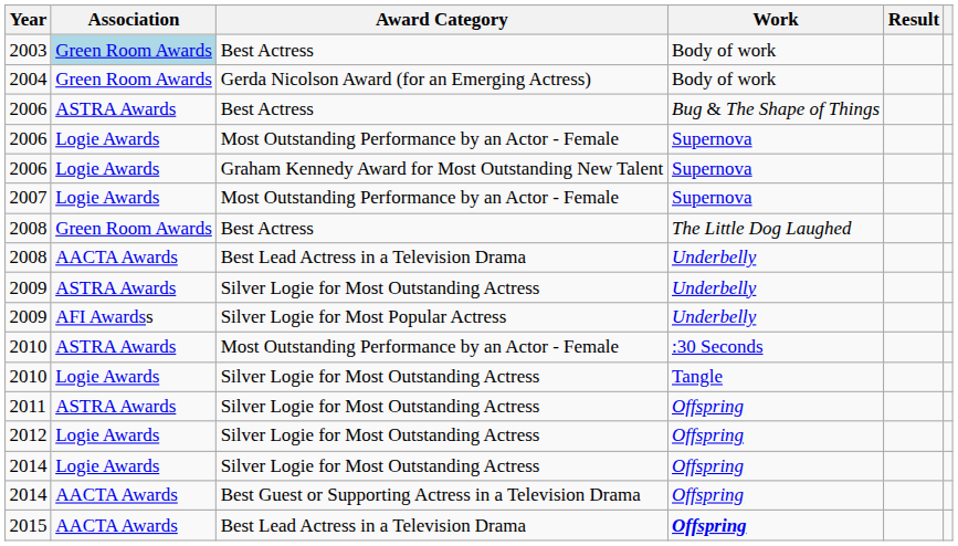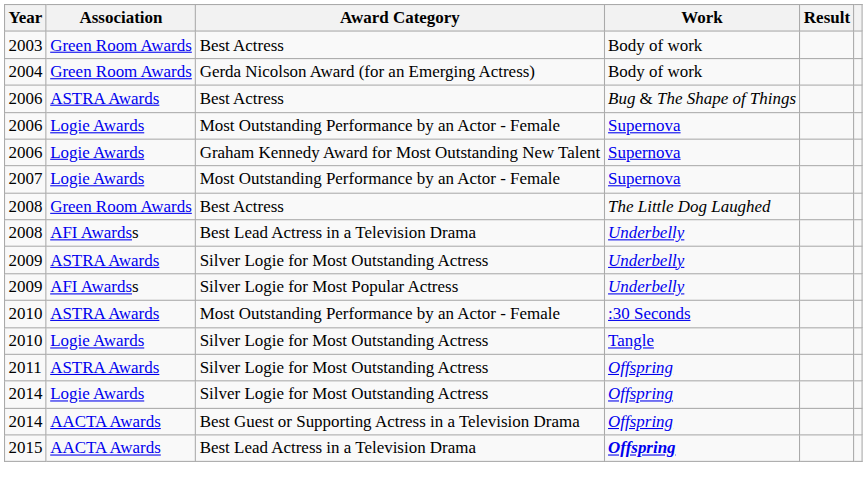 <table class="wikitable">
 <tr>
 <th>Year</th>
 <th>Association</th>
 <th>Award Category</th>
 <th>Work</th>
 <th>Result</th>
 <th></th>
 </tr>
 <tr>
 <td>2003</td>
-<td style="background: lightblue;"><a href='#'>Green Room Awards</a></td>
+<td><a href='#'>Green Room Awards</a></td>
 <td>Best Actress</td>
 <td>Body of work</td>
 <td></td>
 <td></td>
 </tr>
 <tr>
 <td>2004</td>
 <td><a href='#'>Green Room Awards</a></td>
 <td>Gerda Nicolson Award (for an Emerging Actress)</td>
 <td>Body of work</td>
 <td></td>
 <td></td>
 </tr>
 <tr>
 <td>2006</td>
 <td><a href='#'>ASTRA Awards</a></td>
 <td>Best Actress</td>
 <td><em>Bug</em> & <em>The Shape of Things</em></td>
 <td></td>
 <td></td>
 </tr>
 <tr>
 <td>2006</td>
 <td><a href='#'>Logie Awards</a></td>
 <td>Most Outstanding Performance by an Actor - Female</td>
 <td><a href='#'>Supernova</a></td>
 <td></td>
 <td></td>
 </tr>
 <tr>
 <td>2006</td>
 <td><a href='#'>Logie Awards</a></td>
 <td>Graham Kennedy Award for Most Outstanding New Talent</td>
 <td><a href='#'>Supernova</a></td>
 <td></td>
 <td></td>
 </tr>
 <tr>
 <td>2007</td>
 <td><a href='#'>Logie Awards</a></td>
 <td>Most Outstanding Performance by an Actor - Female</td>
 <td><a href='#'>Supernova</a></td>
 <td></td>
 <td></td>
 </tr>
 <tr>
 <td>2008</td>
 <td><a href='#'>Green Room Awards</a></td>
 <td>Best Actress</td>
 <td><em>The Little Dog Laughed</em></td>
 <td></td>
 <td></td>
 </tr>
 <tr>
 <td>2008</td>
-<td><a href='#'>AACTA Awards</a></td>
+<td><a href='#'>AFI Awards</a>s</td>
 <td>Best Lead Actress in a Television Drama</td>
 <td><em><a href='#'>Underbelly</a></em></td>
 <td></td>
 <td></td>
 </tr>
 <tr>
 <td>2009</td>
 <td><a href='#'>ASTRA Awards</a></td>
 <td>Silver Logie for Most Outstanding Actress</td>
 <td><em><a href='#'>Underbelly</a></em></td>
 <td></td>
 <td></td>
 </tr>
 <tr>
 <td>2009</td>
 <td><a href='#'>AFI Awards</a>s</td>
 <td>Silver Logie for Most Popular Actress</td>
 <td><em><a href='#'>Underbelly</a></em></td>
 <td></td>
 <td></td>
 </tr>
 <tr>
 <td>2010</td>
 <td><a href='#'>ASTRA Awards</a></td>
 <td>Most Outstanding Performance by an Actor - Female</td>
 <td><a href='#'>:30 Seconds</a></td>
 <td></td>
 <td></td>
 </tr>
 <tr>
 <td>2010</td>
 <td><a href='#'>Logie Awards</a></td>
 <td>Silver Logie for Most Outstanding Actress</td>
 <td><a href='#'>Tangle</a></td>
 <td></td>
 <td></td>
 </tr>
 <tr>
 <td>2011</td>
 <td><a href='#'>ASTRA Awards</a></td>
 <td>Silver Logie for Most Outstanding Actress</td>
 <td><em><a href='#'>Offspring</a></em></td>
 <td></td>
 <td></td>
 </tr>
 <tr>
-<td>2012</td>
-<td><a href='#'>Logie Awards</a></td>
-<td>Silver Logie for Most Outstanding Actress</td>
-<td><em><a href='#'>Offspring</a></em></td>
-<td></td>
-<td></td>
-</tr>
-<tr>
 <td>2014</td>
 <td><a href='#'>Logie Awards</a></td>
 <td>Silver Logie for Most Outstanding Actress</td>
 <td><em><a href='#'>Offspring</a></em></td>
 <td></td>
 <td></td>
 </tr>
 <tr>
 <td>2014</td>
 <td><a href='#'>AACTA Awards</a></td>
 <td>Best Guest or Supporting Actress in a Television Drama</td>
 <td><em><a href='#'>Offspring</a></em></td>
 <td></td>
 <td></td>
 </tr>
 <tr>
 <td>2015</td>
 <td><a href='#'>AACTA Awards</a></td>
 <td>Best Lead Actress in a Television Drama</td>
 <td><strong><em><a href='#'>Offspring</a></em></strong></td>
 <td></td>
 <td></td>
 </tr>
 </table>
